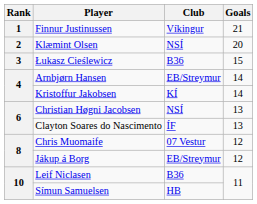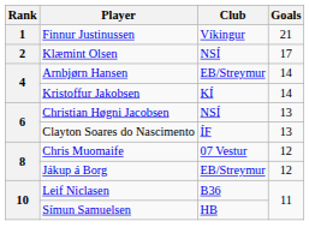 <table class="wikitable" style="text-align:center">
 <tr>
 <th>Rank</th>
 <th>Player</th>
 <th>Club</th>
 <th>Goals</th>
 </tr>
 <tr>
 <th rowspan="1">1</th>
 <td align="left"> <a href='#'>Finnur Justinussen</a></td>
 <td align="left"><a href='#'>Víkingur</a></td>
 <td>21</td>
 </tr>
 <tr>
 <th rowspan="1">2</th>
 <td align="left"> <a href='#'>Klæmint Olsen</a></td>
 <td align="left"><a href='#'>NSÍ</a></td>
-<td>20</td>
-</tr>
-<tr>
-<th rowspan="1">3</th>
-<td align="left"> <a href='#'>Łukasz Cieślewicz</a></td>
-<td align="left"><a href='#'>B36</a></td>
-<td>15</td>
+<td>17</td>
 </tr>
 <tr>
 <th rowspan="2">4</th>
 <td align="left"> <a href='#'>Arnbjørn Hansen</a></td>
 <td align="left"><a href='#'>EB/Streymur</a></td>
 <td>14</td>
 </tr>
 <tr>
 <td align="left"> <a href='#'>Kristoffur Jakobsen</a></td>
 <td align="left"><a href='#'>KÍ</a></td>
 <td>14</td>
 </tr>
 <tr>
 <th rowspan="2">6</th>
 <td align="left"> <a href='#'>Christian Høgni Jacobsen</a></td>
 <td align="left"><a href='#'>NSÍ</a></td>
 <td>13</td>
 </tr>
 <tr>
 <td align="left"> Clayton Soares do Nascimento</td>
 <td align="left"><a href='#'>ÍF</a></td>
 <td>13</td>
 </tr>
 <tr>
 <th rowspan="2">8</th>
 <td align="left"> <a href='#'>Chris Muomaife</a></td>
 <td align="left"><a href='#'>07 Vestur</a></td>
 <td>12</td>
 </tr>
 <tr>
 <td align="left"> <a href='#'>Jákup á Borg</a></td>
 <td align="left"><a href='#'>EB/Streymur</a></td>
 <td>12</td>
 </tr>
 <tr>
 <th rowspan="2">10</th>
 <td align="left"> <a href='#'>Leif Niclasen</a></td>
 <td align="left"><a href='#'>B36</a></td>
 <td rowspan=2>11</td>
 </tr>
 <tr>
 <td align="left"> <a href='#'>Símun Samuelsen</a></td>
 <td align="left"><a href='#'>HB</a></td>
 </tr>
 </table>
